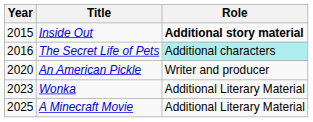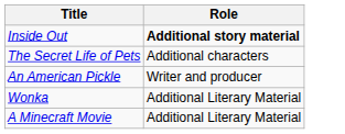 <table class="wikitable">
 <tr>
-<th>Year</th>
 <th>Title</th>
 <th>Role</th>
 </tr>
 <tr>
-<td>2015</td>
 <td><em><a href='#'>Inside Out</a></em></td>
 <td><strong>Additional story material</strong></td>
 </tr>
 <tr>
-<td>2016</td>
 <td><em><a href='#'>The Secret Life of Pets</a></em></td>
-<td style="background: paleturquoise;">Additional characters</td>
+<td>Additional characters</td>
 </tr>
 <tr>
-<td>2020</td>
 <td><em><a href='#'>An American Pickle</a></em></td>
 <td>Writer and producer</td>
 </tr>
 <tr>
-<td>2023</td>
 <td><em><a href='#'>Wonka</a></em></td>
 <td>Additional Literary Material</td>
 </tr>
 <tr>
-<td>2025</td>
 <td><em><a href='#'>A Minecraft Movie</a></em></td>
 <td>Additional Literary Material</td>
 </tr>
 </table>
